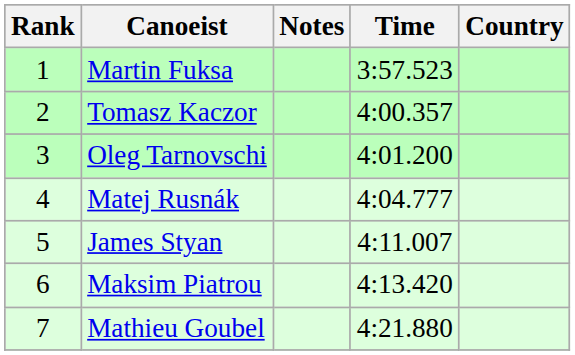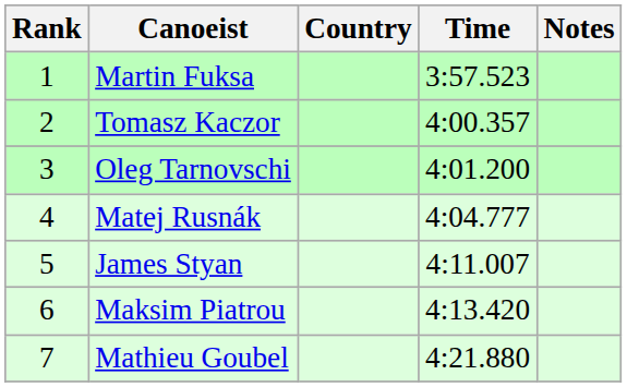 <table class="wikitable" style="text-align:center">
 <tr>
 <th>Rank</th>
 <th>Canoeist</th>
+<th>Country</th>
+<th>Time</th>
 <th>Notes</th>
-<th>Time</th>
-<th>Country</th>
 </tr>
 <tr bgcolor=bbffbb>
 <td>1</td>
 <td align="left"><a href='#'>Martin Fuksa</a></td>
+<td align="left"></td>
+<td>3:57.523</td>
 <td></td>
-<td>3:57.523</td>
-<td align="left"></td>
 </tr>
 <tr bgcolor=bbffbb>
 <td>2</td>
 <td align="left"><a href='#'>Tomasz Kaczor</a></td>
+<td align="left"></td>
+<td>4:00.357</td>
 <td></td>
-<td>4:00.357</td>
-<td align="left"></td>
 </tr>
 <tr bgcolor=bbffbb>
 <td>3</td>
 <td align="left"><a href='#'>Oleg Tarnovschi</a></td>
+<td align="left"></td>
+<td>4:01.200</td>
 <td></td>
-<td>4:01.200</td>
-<td align="left"></td>
 </tr>
 <tr bgcolor=ddffdd>
 <td>4</td>
 <td align="left"><a href='#'>Matej Rusnák</a></td>
+<td align="left"></td>
+<td>4:04.777</td>
 <td></td>
-<td>4:04.777</td>
-<td align="left"></td>
 </tr>
 <tr bgcolor=ddffdd>
 <td>5</td>
 <td align="left"><a href='#'>James Styan</a></td>
+<td align="left"></td>
+<td>4:11.007</td>
 <td></td>
-<td>4:11.007</td>
-<td align="left"></td>
 </tr>
 <tr bgcolor=ddffdd>
 <td>6</td>
 <td align="left"><a href='#'>Maksim Piatrou</a></td>
+<td align="left"></td>
+<td>4:13.420</td>
 <td></td>
-<td>4:13.420</td>
-<td align="left"></td>
 </tr>
 <tr bgcolor=ddffdd>
 <td>7</td>
 <td align="left"><a href='#'>Mathieu Goubel</a></td>
+<td align="left"></td>
+<td>4:21.880</td>
 <td></td>
-<td>4:21.880</td>
-<td align="left"></td>
 </tr>
 </table>
